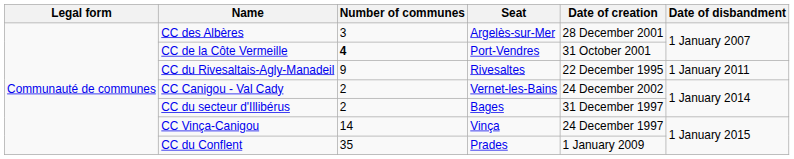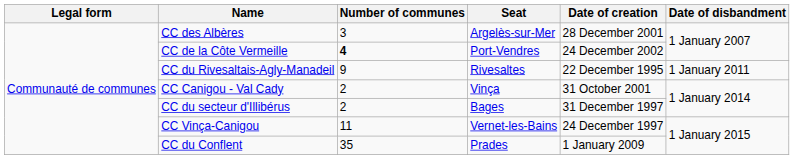 <table class="wikitable">
 <tr>
 <th>Legal form</th>
 <th>Name</th>
 <th>Number of communes</th>
 <th>Seat</th>
 <th>Date of creation</th>
 <th>Date of disbandment</th>
 </tr>
 <tr>
 <td rowspan="7"><a href='#'>Communauté de communes</a></td>
 <td><a href='#'>CC des Albères</a></td>
 <td>3</td>
 <td><a href='#'>Argelès-sur-Mer</a></td>
 <td>28 December 2001</td>
 <td rowspan="2">1 January 2007</td>
 </tr>
 <tr>
 <td><a href='#'>CC de la Côte Vermeille</a></td>
 <td><strong>4</strong></td>
 <td><a href='#'>Port-Vendres</a></td>
-<td>31 October 2001</td>
+<td>24 December 2002</td>
 </tr>
 <tr>
 <td><a href='#'>CC du Rivesaltais-Agly-Manadeil</a></td>
 <td>9</td>
 <td><a href='#'>Rivesaltes</a></td>
 <td>22 December 1995</td>
 <td>1 January 2011</td>
 </tr>
 <tr>
 <td><a href='#'>CC Canigou - Val Cady</a></td>
 <td>2</td>
-<td><a href='#'>Vernet-les-Bains</a></td>
-<td>24 December 2002</td>
+<td><a href='#'>Vinça</a></td>
+<td>31 October 2001</td>
 <td rowspan="2">1 January 2014</td>
 </tr>
 <tr>
 <td><a href='#'>CC du secteur d'Illibérus</a></td>
 <td>2</td>
 <td><a href='#'>Bages</a></td>
 <td>31 December 1997</td>
 </tr>
 <tr>
 <td><a href='#'>CC Vinça-Canigou</a></td>
-<td>14</td>
-<td><a href='#'>Vinça</a></td>
+<td>11</td>
+<td><a href='#'>Vernet-les-Bains</a></td>
 <td>24 December 1997</td>
 <td rowspan="2">1 January 2015</td>
 </tr>
 <tr>
 <td><a href='#'>CC du Conflent</a></td>
 <td>35</td>
 <td><a href='#'>Prades</a></td>
 <td>1 January 2009</td>
 </tr>
 </table>
